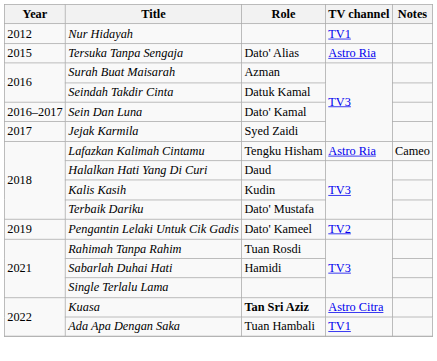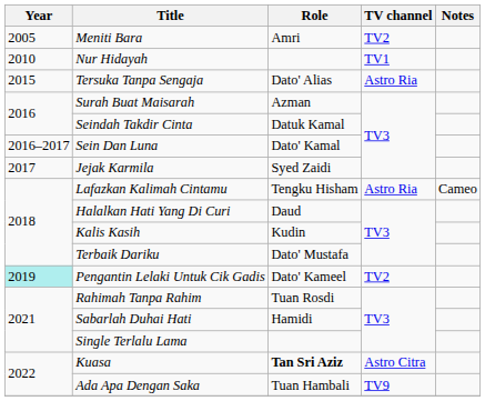 <table class="wikitable">
 <tr>
 <th>Year</th>
 <th>Title</th>
 <th>Role</th>
 <th>TV channel</th>
 <th>Notes</th>
 </tr>
 <tr>
-<td>2012</td>
+<td>2005</td>
+<td><em>Meniti Bara</em></td>
+<td>Amri</td>
+<td><a href='#'>TV2</a></td>
+<td></td>
+</tr>
+<tr>
+<td>2010</td>
 <td><em>Nur Hidayah</em></td>
 <td></td>
 <td><a href='#'>TV1</a></td>
 <td></td>
 </tr>
 <tr>
 <td>2015</td>
 <td><em>Tersuka Tanpa Sengaja</em></td>
 <td>Dato' Alias</td>
 <td><a href='#'>Astro Ria</a></td>
 <td></td>
 </tr>
 <tr>
 <td rowspan="2">2016</td>
 <td><em>Surah Buat Maisarah</em></td>
 <td>Azman</td>
 <td rowspan="4"><a href='#'>TV3</a></td>
 <td></td>
 </tr>
 <tr>
 <td><em>Seindah Takdir Cinta</em></td>
 <td>Datuk Kamal</td>
 <td></td>
 </tr>
 <tr>
 <td>2016–2017</td>
 <td><em>Sein Dan Luna</em></td>
 <td>Dato' Kamal</td>
 <td></td>
 </tr>
 <tr>
 <td>2017</td>
 <td><em>Jejak Karmila</em></td>
 <td>Syed Zaidi</td>
 <td></td>
 </tr>
 <tr>
 <td rowspan="4">2018</td>
 <td><em>Lafazkan Kalimah Cintamu</em></td>
 <td>Tengku Hisham</td>
 <td><a href='#'>Astro Ria</a></td>
 <td>Cameo</td>
 </tr>
 <tr>
 <td><em>Halalkan Hati Yang Di Curi</em></td>
 <td>Daud</td>
 <td rowspan="3"><a href='#'>TV3</a></td>
 <td></td>
 </tr>
 <tr>
 <td><em>Kalis Kasih</em></td>
 <td>Kudin</td>
 <td></td>
 </tr>
 <tr>
 <td><em>Terbaik Dariku</em></td>
 <td>Dato' Mustafa</td>
 <td></td>
 </tr>
 <tr>
-<td>2019</td>
+<td style="background: paleturquoise;">2019</td>
 <td><em>Pengantin Lelaki Untuk Cik Gadis</em></td>
 <td>Dato' Kameel</td>
 <td><a href='#'>TV2</a></td>
 <td></td>
 </tr>
 <tr>
 <td rowspan="3">2021</td>
 <td><em>Rahimah Tanpa Rahim</em></td>
 <td>Tuan Rosdi</td>
 <td rowspan="3"><a href='#'>TV3</a></td>
 <td></td>
 </tr>
 <tr>
 <td><em>Sabarlah Duhai Hati</em></td>
 <td>Hamidi</td>
 <td></td>
 </tr>
 <tr>
 <td><em>Single Terlalu Lama</em></td>
 <td></td>
 <td></td>
 </tr>
 <tr>
 <td rowspan="2">2022</td>
 <td><em>Kuasa</em></td>
 <td><strong>Tan Sri Aziz</strong></td>
 <td><a href='#'>Astro Citra</a></td>
 <td></td>
 </tr>
 <tr>
 <td><em>Ada Apa Dengan Saka</em></td>
 <td>Tuan Hambali</td>
-<td><a href='#'>TV1</a></td>
+<td><a href='#'>TV9</a></td>
 <td></td>
 </tr>
 <tr>
 </tr>
 </table>
